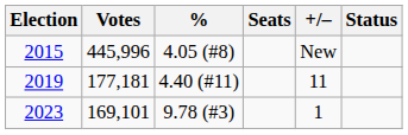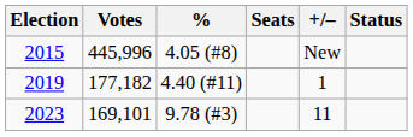 <table class=wikitable style=text-align:center>
 <tr>
 <th>Election</th>
 <th>Votes</th>
 <th>%</th>
 <th>Seats</th>
 <th>+/–</th>
 <th>Status</th>
 </tr>
 <tr>
 <td><a href='#'>2015</a></td>
 <td>445,996</td>
 <td>4.05 (#8)</td>
 <td></td>
 <td>New</td>
 <td></td>
 </tr>
 <tr>
 <td><a href='#'>2019</a></td>
-<td>177,181</td>
+<td>177,182</td>
 <td>4.40 	 (#11)</td>
 <td></td>
-<td> 11</td>
+<td> 1</td>
 <td></td>
 </tr>
 <tr>
 <td><a href='#'>2023</a></td>
 <td>169,101</td>
 <td>9.78  (#3)</td>
 <td></td>
-<td> 1</td>
+<td> 11</td>
 <td></td>
 </tr>
 </table>
